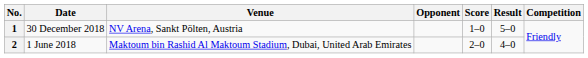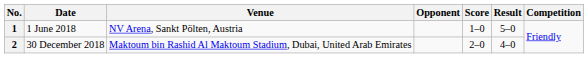 <table class="wikitable sortable plainrowheaders">
 <tr>
 <th scope=col>No.</th>
 <th scope=col data-sort-type=date>Date</th>
 <th scope=col>Venue</th>
 <th scope=col>Opponent</th>
 <th scope=col>Score</th>
 <th scope=col>Result</th>
 <th scope=col>Competition</th>
 </tr>
 <tr>
 <th scope=row>1</th>
-<td>30 December 2018</td>
+<td>1 June 2018</td>
 <td><a href='#'>NV Arena</a>, Sankt Pölten, Austria</td>
 <td></td>
 <td align=center>1–0</td>
 <td align=center>5–0</td>
 <td rowspan=2><a href='#'>Friendly</a></td>
 </tr>
 <tr>
 <th scope=row>2</th>
-<td>1 June 2018</td>
+<td>30 December 2018</td>
 <td><a href='#'>Maktoum bin Rashid Al Maktoum Stadium</a>, Dubai, United Arab Emirates</td>
 <td></td>
 <td align=center>2–0</td>
 <td align=center>4–0</td>
 </tr>
 </table>
